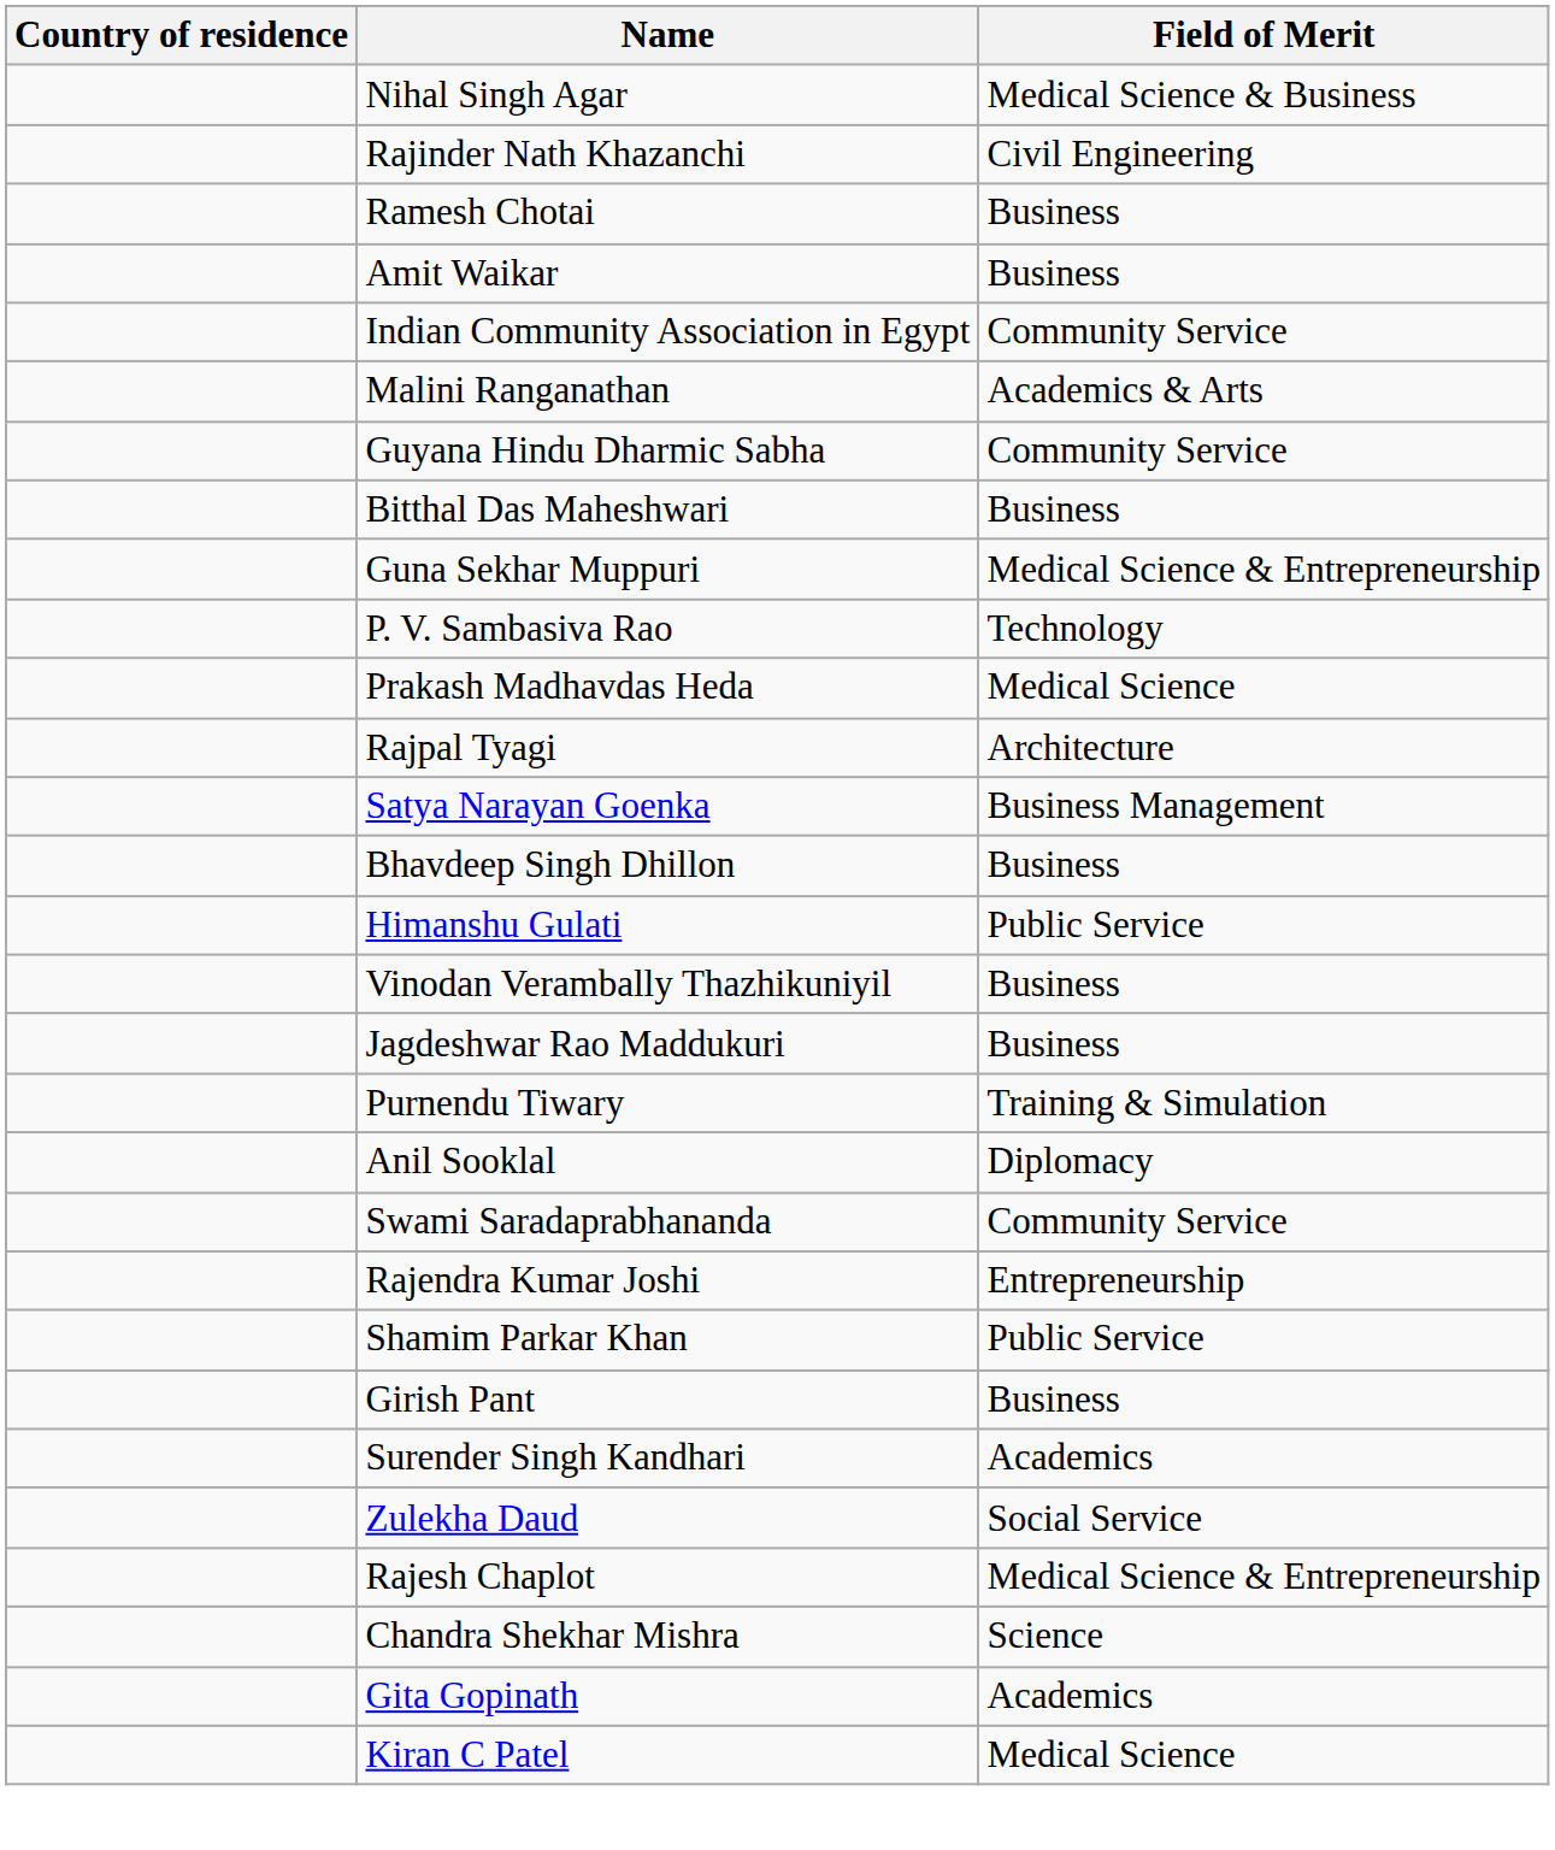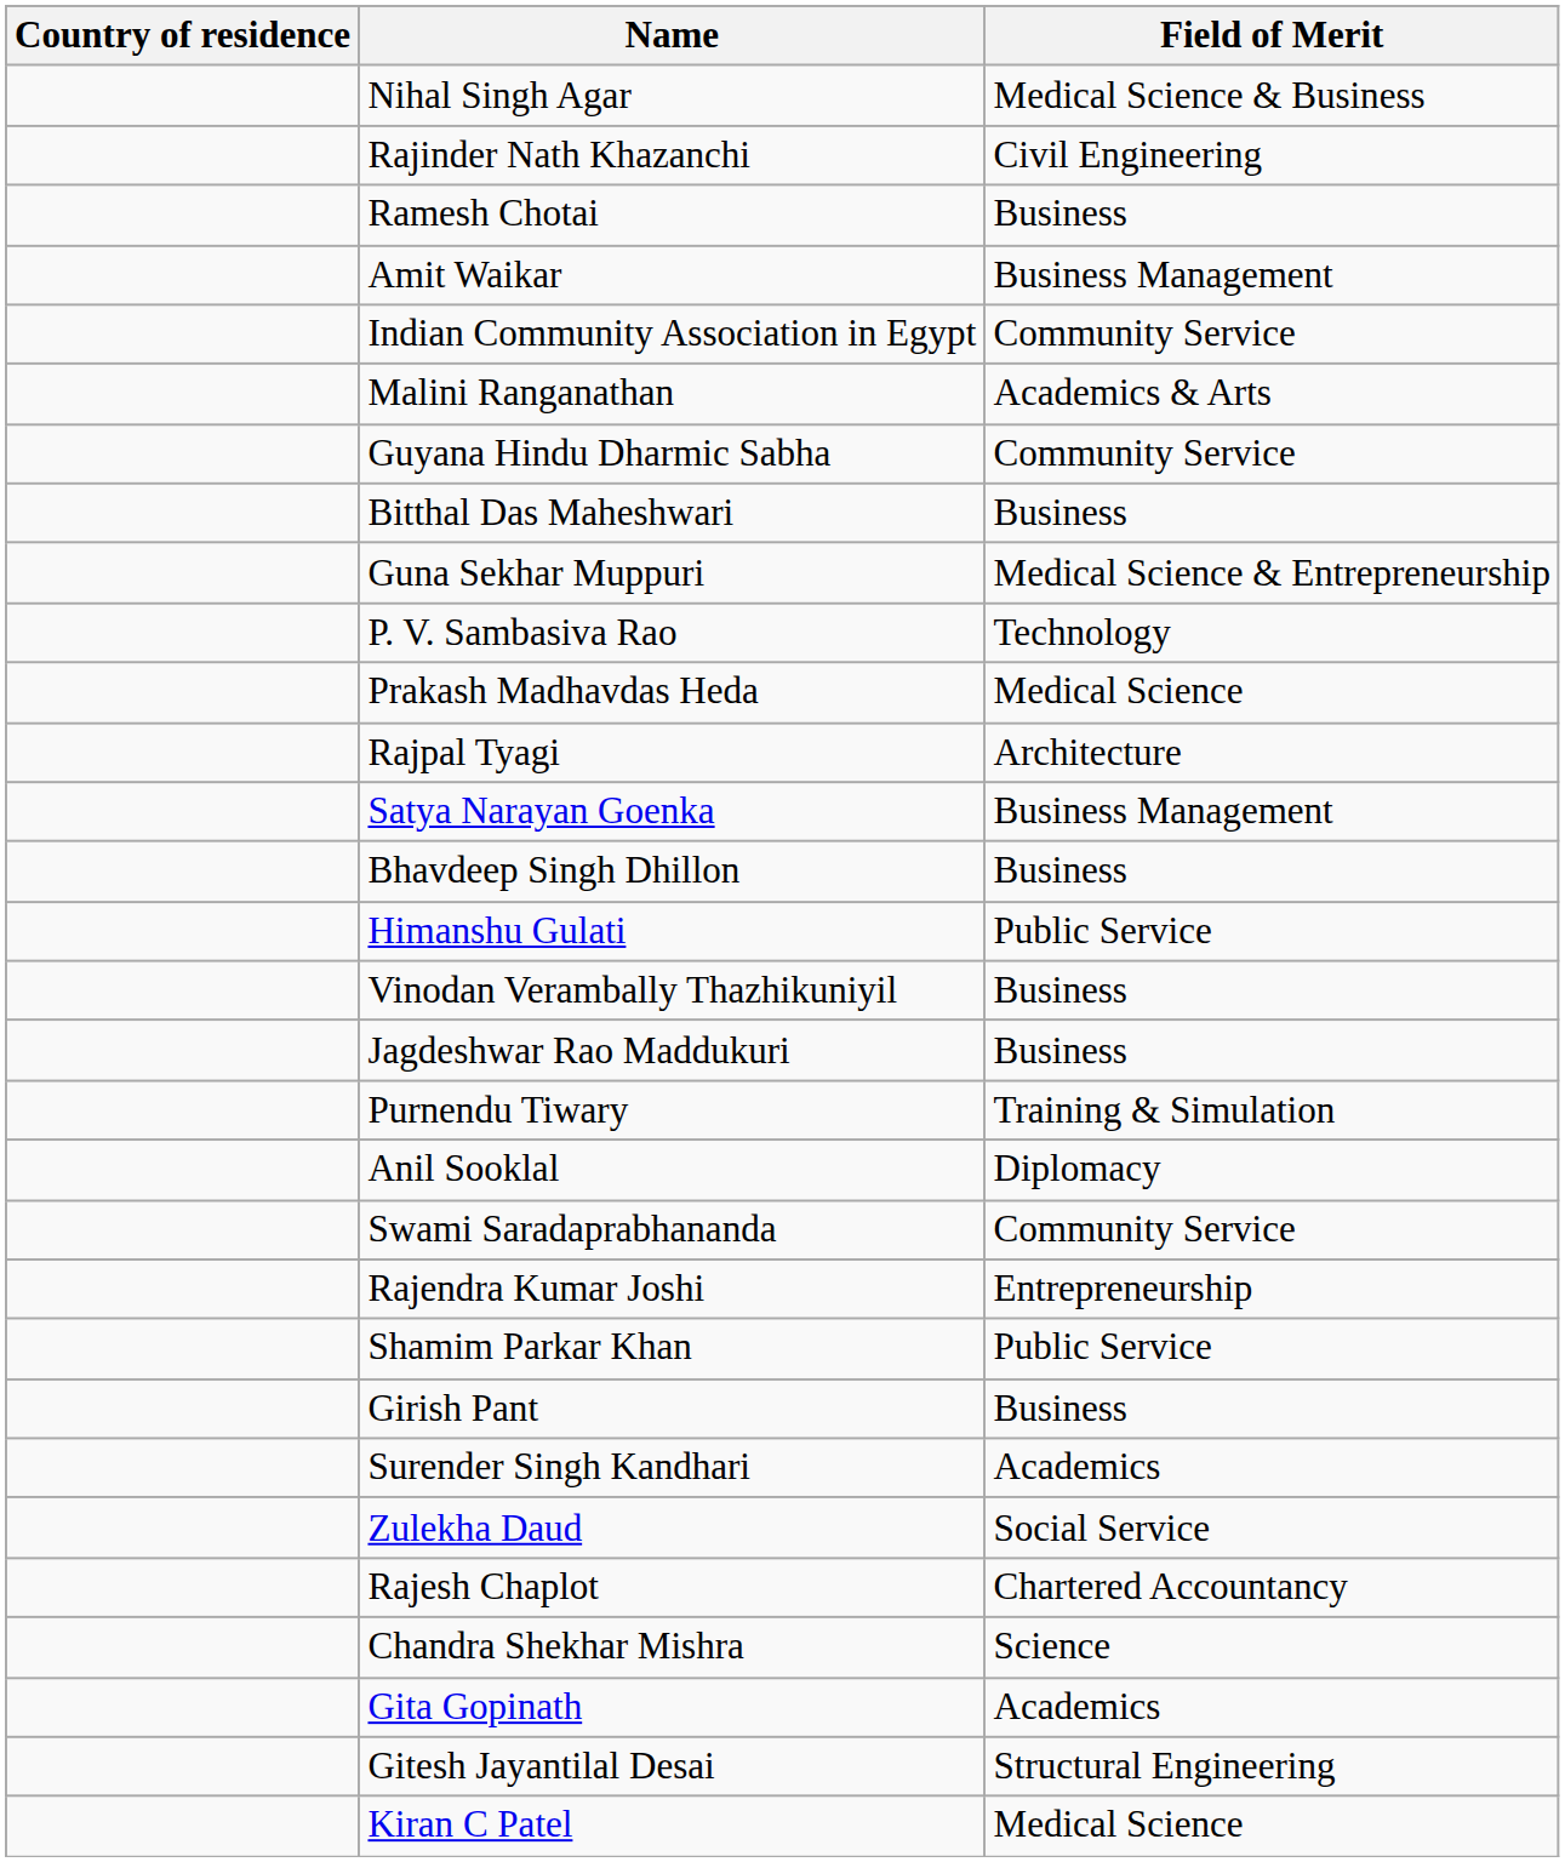 <table class="wikitable sortable">
 <tr>
 <th>Country of residence</th>
 <th>Name</th>
 <th>Field of Merit</th>
 </tr>
 <tr>
 <td></td>
 <td>Nihal Singh Agar</td>
 <td>Medical Science & Business</td>
 </tr>
 <tr>
 <td></td>
 <td>Rajinder Nath Khazanchi</td>
 <td>Civil Engineering</td>
 </tr>
 <tr>
 <td></td>
 <td>Ramesh Chotai</td>
 <td>Business</td>
 </tr>
 <tr>
 <td></td>
 <td>Amit Waikar</td>
-<td>Business</td>
+<td>Business Management</td>
 </tr>
 <tr>
 <td></td>
 <td>Indian Community Association in Egypt</td>
 <td>Community Service</td>
 </tr>
 <tr>
 <td></td>
 <td>Malini Ranganathan</td>
 <td>Academics & Arts</td>
 </tr>
 <tr>
 <td></td>
 <td>Guyana Hindu Dharmic Sabha</td>
 <td>Community Service</td>
 </tr>
 <tr>
 <td></td>
 <td>Bitthal Das Maheshwari</td>
 <td>Business</td>
 </tr>
 <tr>
 <td></td>
 <td>Guna Sekhar Muppuri</td>
 <td>Medical Science & Entrepreneurship</td>
 </tr>
 <tr>
 <td></td>
 <td>P. V. Sambasiva Rao</td>
 <td>Technology</td>
 </tr>
 <tr>
 <td></td>
 <td>Prakash Madhavdas Heda</td>
 <td>Medical Science</td>
 </tr>
 <tr>
 <td></td>
 <td>Rajpal Tyagi</td>
 <td>Architecture</td>
 </tr>
 <tr>
 <td></td>
 <td><a href='#'>Satya Narayan Goenka</a></td>
 <td>Business Management</td>
 </tr>
 <tr>
 <td></td>
 <td>Bhavdeep Singh Dhillon</td>
 <td>Business</td>
 </tr>
 <tr>
 <td></td>
 <td><a href='#'>Himanshu Gulati</a></td>
 <td>Public Service</td>
 </tr>
 <tr>
 <td></td>
 <td>Vinodan Verambally Thazhikuniyil</td>
 <td>Business</td>
 </tr>
 <tr>
 <td></td>
 <td>Jagdeshwar Rao Maddukuri</td>
 <td>Business</td>
 </tr>
 <tr>
 <td></td>
 <td>Purnendu Tiwary</td>
 <td>Training & Simulation</td>
 </tr>
 <tr>
 <td></td>
 <td>Anil Sooklal</td>
 <td>Diplomacy</td>
 </tr>
 <tr>
 <td></td>
 <td>Swami Saradaprabhananda</td>
 <td>Community Service</td>
 </tr>
 <tr>
 <td></td>
 <td>Rajendra Kumar Joshi</td>
 <td>Entrepreneurship</td>
 </tr>
 <tr>
 <td></td>
 <td>Shamim Parkar Khan</td>
 <td>Public Service</td>
 </tr>
 <tr>
 <td></td>
 <td>Girish Pant</td>
 <td>Business</td>
 </tr>
 <tr>
 <td></td>
 <td>Surender Singh Kandhari</td>
 <td>Academics</td>
 </tr>
 <tr>
 <td></td>
 <td><a href='#'>Zulekha Daud</a></td>
 <td>Social Service</td>
 </tr>
 <tr>
 <td></td>
 <td>Rajesh Chaplot</td>
-<td>Medical Science & Entrepreneurship</td>
+<td>Chartered Accountancy</td>
 </tr>
 <tr>
 <td></td>
 <td>Chandra Shekhar Mishra</td>
 <td>Science</td>
 </tr>
 <tr>
 <td></td>
 <td><a href='#'>Gita Gopinath</a></td>
 <td>Academics</td>
 </tr>
 <tr>
 <td></td>
+<td>Gitesh Jayantilal Desai</td>
+<td>Structural Engineering</td>
+</tr>
+<tr>
+<td></td>
 <td><a href='#'>Kiran C Patel</a></td>
 <td>Medical Science</td>
 </tr>
 </table>
